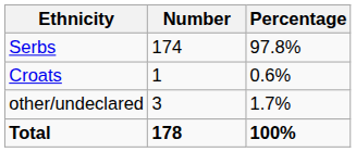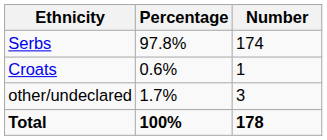 <table class="wikitable">
 <tr>
 <th width="100px">Ethnicity</th>
+<th width="80px">Percentage</th>
 <th width="80px">Number</th>
-<th width="80px">Percentage</th>
 </tr>
 <tr>
 <td><a href='#'>Serbs</a></td>
+<td>97.8%</td>
 <td>174</td>
-<td>97.8%</td>
 </tr>
 <tr>
 <td><a href='#'>Croats</a></td>
+<td>0.6%</td>
 <td>1</td>
-<td>0.6%</td>
 </tr>
 <tr>
 <td>other/undeclared</td>
+<td>1.7%</td>
 <td>3</td>
-<td>1.7%</td>
 </tr>
 <tr>
 <td><strong>Total</strong></td>
+<td><strong>100%</strong></td>
 <td><strong>178</strong></td>
-<td><strong>100%</strong></td>
 </tr>
 </table>
